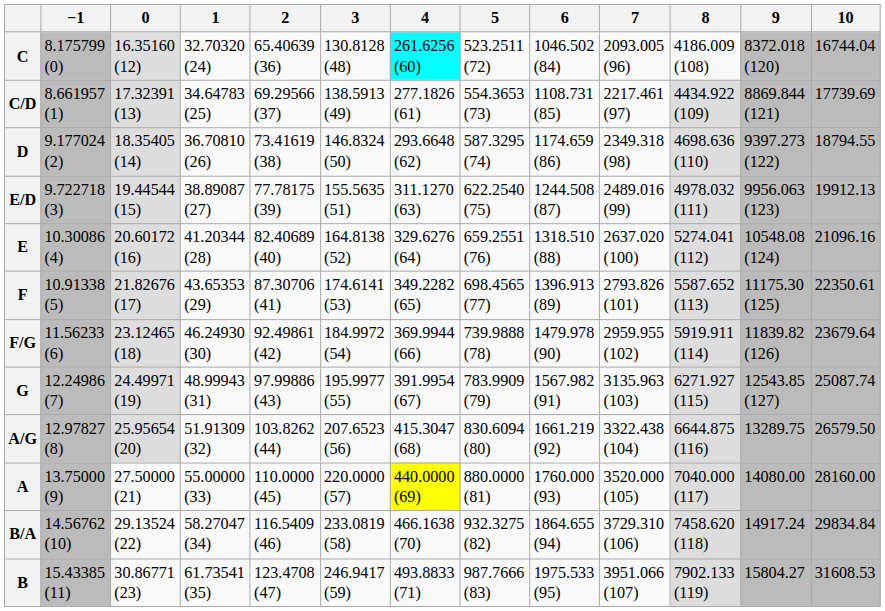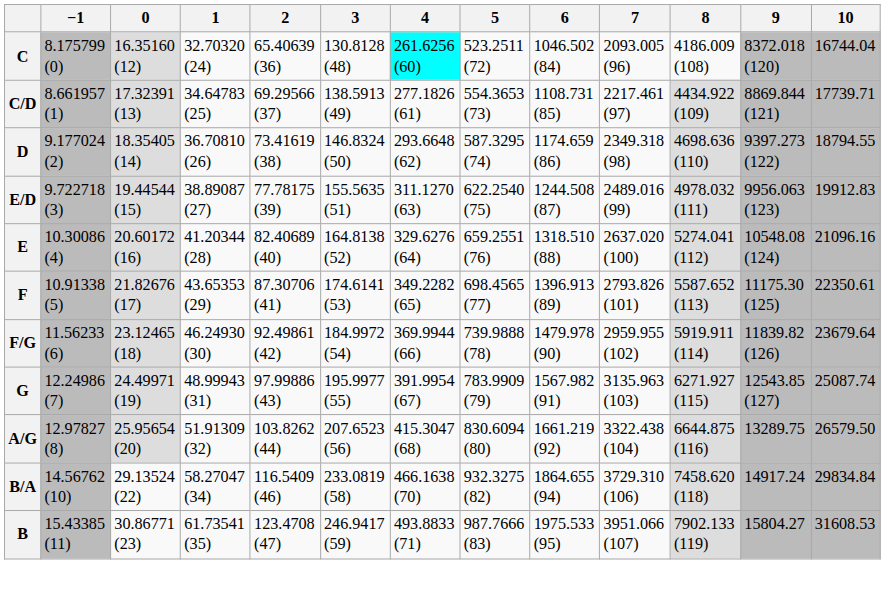 <table class="wikitable" style="line-height: 125%;">
 <tr>
 <th></th>
 <th>−1</th>
 <th>0</th>
 <th>1</th>
 <th>2</th>
 <th>3</th>
 <th>4</th>
 <th>5</th>
 <th>6</th>
 <th>7</th>
 <th>8</th>
 <th>9</th>
 <th>10</th>
 </tr>
 <tr>
 <th>C</th>
 <td style="background:#bbb;">8.175799 (0)</td>
 <td style="background:#ddd;">16.35160 (12)</td>
 <td>32.70320 (24)</td>
 <td>65.40639 (36)</td>
 <td>130.8128 (48)</td>
 <td style="background:#0ff;">261.6256 (60)</td>
 <td>523.2511 (72)</td>
 <td>1046.502 (84)</td>
 <td>2093.005 (96)</td>
 <td>4186.009 (108)</td>
 <td style="background:#bbb;">8372.018 (120)</td>
 <td style="background:#bbb;">16744.04    </td>
 </tr>
 <tr>
 <th>C/D</th>
 <td style="background:#bbb;">8.661957 (1)</td>
 <td style="background:#ddd;">17.32391 (13)</td>
 <td>34.64783 (25)</td>
 <td>69.29566 (37)</td>
 <td>138.5913 (49)</td>
 <td>277.1826 (61)</td>
 <td>554.3653 (73)</td>
 <td>1108.731 (85)</td>
 <td>2217.461 (97)</td>
 <td style="background:#ddd;">4434.922 (109)</td>
 <td style="background:#bbb;">8869.844 (121)</td>
-<td style="background:#bbb;">17739.69    </td>
+<td style="background:#bbb;">17739.71    </td>
 </tr>
 <tr>
 <th>D</th>
 <td style="background:#bbb;">9.177024 (2)</td>
 <td style="background:#ddd;">18.35405 (14)</td>
 <td>36.70810 (26)</td>
 <td>73.41619 (38)</td>
 <td>146.8324 (50)</td>
 <td>293.6648 (62)</td>
 <td>587.3295 (74)</td>
 <td>1174.659 (86)</td>
 <td>2349.318 (98)</td>
 <td style="background:#ddd;">4698.636 (110)</td>
 <td style="background:#bbb;">9397.273 (122)</td>
 <td style="background:#bbb;">18794.55    </td>
 </tr>
 <tr>
 <th>E/D</th>
 <td style="background:#bbb;">9.722718 (3)</td>
 <td style="background:#ddd;">19.44544 (15)</td>
 <td>38.89087 (27)</td>
 <td>77.78175 (39)</td>
 <td>155.5635 (51)</td>
 <td>311.1270 (63)</td>
 <td>622.2540 (75)</td>
 <td>1244.508 (87)</td>
 <td>2489.016 (99)</td>
 <td style="background:#ddd;">4978.032 (111)</td>
 <td style="background:#bbb;">9956.063 (123)</td>
-<td style="background:#bbb;">19912.13    </td>
+<td style="background:#bbb;">19912.83    </td>
 </tr>
 <tr>
 <th>E</th>
 <td style="background:#bbb;">10.30086 (4)</td>
 <td style="background:#ddd;">20.60172 (16)</td>
 <td>41.20344 (28)</td>
 <td>82.40689 (40)</td>
 <td>164.8138 (52)</td>
 <td>329.6276 (64)</td>
 <td>659.2551 (76)</td>
 <td>1318.510 (88)</td>
 <td>2637.020 (100)</td>
 <td style="background:#ddd;">5274.041 (112)</td>
 <td style="background:#bbb;">10548.08 (124)</td>
 <td style="background:#bbb;">21096.16    </td>
 </tr>
 <tr>
 <th>F</th>
 <td style="background:#bbb;">10.91338 (5)</td>
 <td style="background:#ddd;">21.82676 (17)</td>
 <td>43.65353 (29)</td>
 <td>87.30706 (41)</td>
 <td>174.6141 (53)</td>
 <td>349.2282 (65)</td>
 <td>698.4565 (77)</td>
 <td>1396.913 (89)</td>
 <td>2793.826 (101)</td>
 <td style="background:#ddd;">5587.652 (113)</td>
 <td style="background:#bbb;">11175.30 (125)</td>
 <td style="background:#bbb;">22350.61    </td>
 </tr>
 <tr>
 <th>F/G</th>
 <td style="background:#bbb;">11.56233 (6)</td>
 <td style="background:#ddd;">23.12465 (18)</td>
 <td>46.24930 (30)</td>
 <td>92.49861 (42)</td>
 <td>184.9972 (54)</td>
 <td>369.9944 (66)</td>
 <td>739.9888 (78)</td>
 <td>1479.978 (90)</td>
 <td>2959.955 (102)</td>
 <td style="background:#ddd;">5919.911 (114)</td>
 <td style="background:#bbb;">11839.82 (126)</td>
 <td style="background:#bbb;">23679.64    </td>
 </tr>
 <tr>
 <th>G</th>
 <td style="background:#bbb;">12.24986 (7)</td>
 <td style="background:#ddd;">24.49971 (19)</td>
 <td>48.99943 (31)</td>
 <td>97.99886 (43)</td>
 <td>195.9977 (55)</td>
 <td>391.9954 (67)</td>
 <td>783.9909 (79)</td>
 <td>1567.982 (91)</td>
 <td>3135.963 (103)</td>
 <td style="background:#ddd;">6271.927 (115)</td>
 <td style="background:#bbb;">12543.85 (127)</td>
 <td style="background:#bbb;">25087.74    </td>
 </tr>
 <tr>
 <th>A/G</th>
 <td style="background:#bbb;">12.97827 (8)</td>
 <td style="background:#ddd;">25.95654 (20)</td>
 <td>51.91309 (32)</td>
 <td>103.8262 (44)</td>
 <td>207.6523 (56)</td>
 <td>415.3047 (68)</td>
 <td>830.6094 (80)</td>
 <td>1661.219 (92)</td>
 <td>3322.438 (104)</td>
 <td style="background:#ddd;">6644.875 (116)</td>
 <td style="background:#bbb;">13289.75    </td>
 <td style="background:#bbb;">26579.50    </td>
 </tr>
 <tr>
-<th>A</th>
-<td style="background:#bbb;">13.75000 (9)</td>
-<td>27.50000 (21)</td>
-<td>55.00000 (33)</td>
-<td>110.0000 (45)</td>
-<td>220.0000 (57)</td>
-<td style="background:#ff0;">440.0000 (69)</td>
-<td>880.0000 (81)</td>
-<td>1760.000 (93)</td>
-<td>3520.000 (105)</td>
-<td style="background:#ddd;">7040.000 (117)</td>
-<td style="background:#bbb;">14080.00    </td>
-<td style="background:#bbb;">28160.00    </td>
-</tr>
-<tr>
 <th>B/A</th>
 <td style="background:#bbb;">14.56762 (10)</td>
 <td>29.13524 (22)</td>
 <td>58.27047 (34)</td>
 <td>116.5409 (46)</td>
 <td>233.0819 (58)</td>
 <td>466.1638 (70)</td>
 <td>932.3275 (82)</td>
 <td>1864.655 (94)</td>
 <td>3729.310 (106)</td>
 <td style="background:#ddd;">7458.620 (118)</td>
 <td style="background:#bbb;">14917.24    </td>
 <td style="background:#bbb;">29834.84    </td>
 </tr>
 <tr>
 <th>B</th>
 <td style="background:#bbb;">15.43385 (11)</td>
 <td>30.86771 (23)</td>
 <td>61.73541 (35)</td>
 <td>123.4708 (47)</td>
 <td>246.9417 (59)</td>
 <td>493.8833 (71)</td>
 <td>987.7666 (83)</td>
 <td>1975.533 (95)</td>
 <td>3951.066 (107)</td>
 <td style="background:#ddd;">7902.133 (119)</td>
 <td style="background:#bbb;">15804.27    </td>
 <td style="background:#bbb;">31608.53    </td>
 </tr>
 </table>
